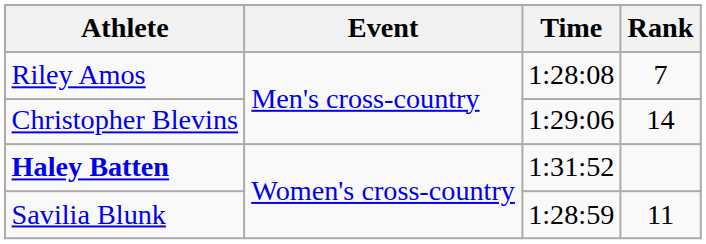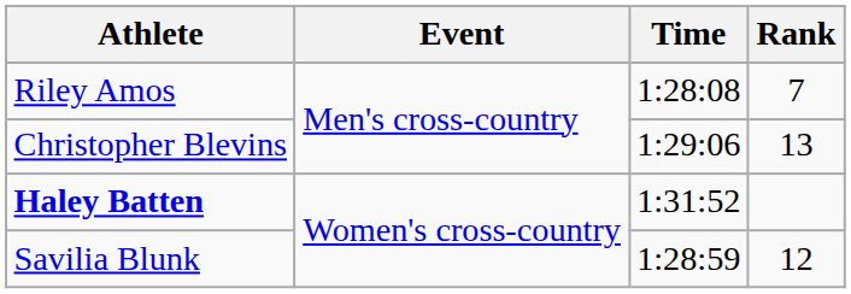 <table class=wikitable style=font-size:90%;text-align:center>
 <tr>
 <th>Athlete</th>
 <th>Event</th>
 <th>Time</th>
 <th>Rank</th>
 </tr>
 <tr>
 <td align=left><a href='#'>Riley Amos</a></td>
 <td align=left rowspan=2><a href='#'>Men's cross-country</a></td>
 <td>1:28:08</td>
 <td>7</td>
 </tr>
 <tr>
 <td align=left><a href='#'>Christopher Blevins</a></td>
 <td>1:29:06</td>
-<td>14</td>
+<td>13</td>
 </tr>
 <tr>
 <td align=left><strong><a href='#'>Haley Batten</a></strong></td>
 <td align=left rowspan=2><a href='#'>Women's cross-country</a></td>
 <td>1:31:52</td>
 <td></td>
 </tr>
 <tr>
 <td align=left><a href='#'>Savilia Blunk</a></td>
 <td>1:28:59</td>
-<td>11</td>
+<td>12</td>
 </tr>
 </table>
